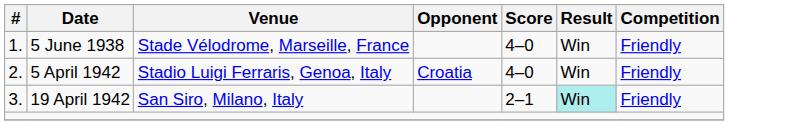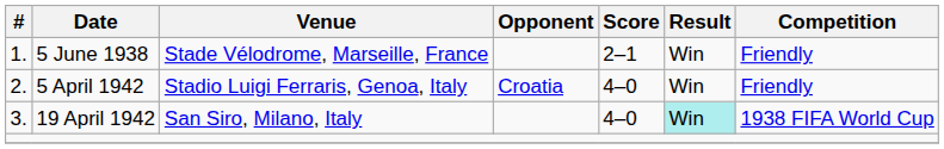 <table class="wikitable" style="font-size:95%;">
 <tr>
 <th>#</th>
 <th>Date</th>
 <th>Venue</th>
 <th>Opponent</th>
 <th>Score</th>
 <th>Result</th>
 <th>Competition</th>
 </tr>
 <tr>
 <td>1.</td>
 <td>5 June 1938</td>
 <td><a href='#'>Stade Vélodrome</a>, <a href='#'>Marseille</a>, <a href='#'>France</a></td>
 <td></td>
-<td>4–0</td>
+<td>2–1</td>
 <td>Win</td>
 <td><a href='#'>Friendly</a></td>
 </tr>
 <tr>
 <td>2.</td>
 <td>5 April 1942</td>
 <td><a href='#'>Stadio Luigi Ferraris</a>, <a href='#'>Genoa</a>, <a href='#'>Italy</a></td>
 <td> <a href='#'>Croatia</a></td>
 <td>4–0</td>
 <td>Win</td>
 <td><a href='#'>Friendly</a></td>
 </tr>
 <tr>
 <td>3.</td>
 <td>19 April 1942</td>
 <td><a href='#'>San Siro</a>, <a href='#'>Milano</a>, <a href='#'>Italy</a></td>
 <td></td>
-<td>2–1</td>
+<td>4–0</td>
 <td style="background: paleturquoise;">Win</td>
-<td><a href='#'>Friendly</a></td>
+<td><a href='#'>1938 FIFA World Cup</a></td>
 </tr>
 <tr>
 <td colspan="12"></td>
 </tr>
 <tr>
 </tr>
 </table>
